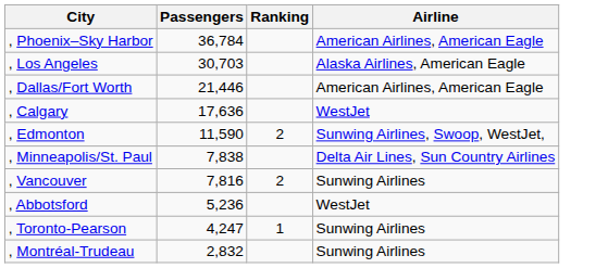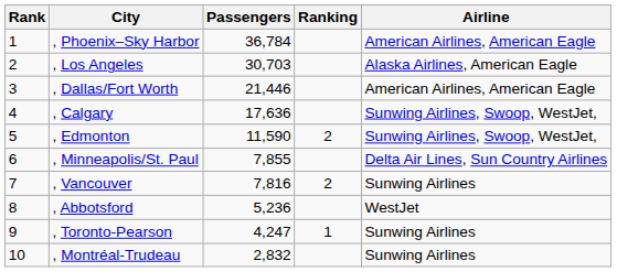 <table class="wikitable" style="font-size: 90%" width= align=>
 <tr>
+<th>Rank</th>
 <th>City</th>
 <th>Passengers</th>
 <th>Ranking</th>
 <th>Airline</th>
 </tr>
 <tr>
+<td>1</td>
 <td>, <a href='#'>Phoenix–Sky Harbor</a></td>
 <td align="right">36,784</td>
 <td align="center"></td>
 <td><a href='#'>American Airlines</a>, <a href='#'>American Eagle</a></td>
 </tr>
 <tr>
+<td>2</td>
 <td>, <a href='#'>Los Angeles</a></td>
 <td align="right">30,703</td>
 <td align="center"></td>
 <td><a href='#'>Alaska Airlines</a>, American Eagle</td>
 </tr>
 <tr>
+<td>3</td>
 <td>, <a href='#'>Dallas/Fort Worth</a></td>
 <td align="right">21,446</td>
 <td align="center"></td>
 <td>American Airlines, American Eagle</td>
 </tr>
 <tr>
+<td>4</td>
 <td>, <a href='#'>Calgary</a></td>
 <td align="right">17,636</td>
 <td align="center"></td>
-<td><a href='#'>WestJet</a></td>
+<td><a href='#'>Sunwing Airlines</a>, <a href='#'>Swoop</a>, WestJet,</td>
 </tr>
 <tr>
+<td>5</td>
 <td>, <a href='#'>Edmonton</a></td>
 <td align="right">11,590</td>
 <td align="center"> 2</td>
 <td><a href='#'>Sunwing Airlines</a>, <a href='#'>Swoop</a>, WestJet,</td>
 </tr>
 <tr>
+<td>6</td>
 <td>, <a href='#'>Minneapolis/St. Paul</a></td>
-<td align="right">7,838</td>
+<td align="right">7,855</td>
 <td align="center"></td>
 <td><a href='#'>Delta Air Lines</a>, <a href='#'>Sun Country Airlines</a></td>
 </tr>
 <tr>
+<td>7</td>
 <td>, <a href='#'>Vancouver</a></td>
 <td align="right">7,816</td>
 <td align="center"> 2</td>
 <td>Sunwing Airlines</td>
 </tr>
 <tr>
+<td>8</td>
 <td>, <a href='#'>Abbotsford</a></td>
 <td align="right">5,236</td>
 <td align="center"></td>
 <td>WestJet</td>
 </tr>
 <tr>
+<td>9</td>
 <td>, <a href='#'>Toronto-Pearson</a></td>
 <td align="right">4,247</td>
 <td align="center"> 1</td>
 <td>Sunwing Airlines</td>
 </tr>
 <tr>
+<td>10</td>
 <td>, <a href='#'>Montréal-Trudeau</a></td>
 <td align="right">2,832</td>
 <td align="center"></td>
 <td>Sunwing Airlines</td>
 </tr>
 </table>
